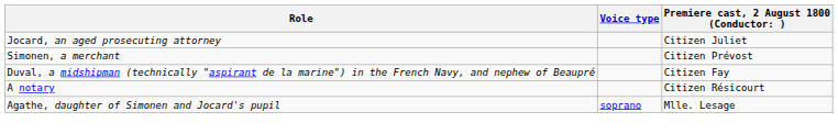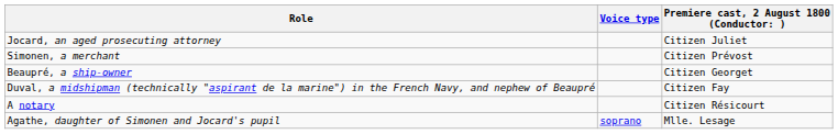 <table class="wikitable">
 <tr>
 <th>Role</th>
 <th><a href='#'>Voice type</a></th>
 <th>Premiere cast, 2 August 1800<br>(Conductor: )</th>
 </tr>
 <tr>
 <td>Jocard, <em>an aged prosecuting attorney</em></td>
 <td></td>
 <td>Citizen Juliet</td>
 </tr>
 <tr>
 <td>Simonen, <em>a merchant</em></td>
 <td></td>
 <td>Citizen Prévost</td>
 </tr>
 <tr>
+<td>Beaupré, <em>a <a href='#'>ship-owner</a></em></td>
+<td></td>
+<td>Citizen Georget</td>
+</tr>
+<tr>
 <td>Duval, <em>a <a href='#'>midshipman</a> (technically "<a href='#'>aspirant</a> de la marine") in the French Navy, and nephew of Beaupré</em></td>
 <td></td>
 <td>Citizen Fay</td>
 </tr>
 <tr>
 <td>A <a href='#'>notary</a></td>
 <td></td>
 <td>Citizen Résicourt</td>
 </tr>
 <tr>
 <td>Agathe, <em>daughter of Simonen and Jocard's pupil</em></td>
 <td><a href='#'>soprano</a></td>
 <td>Mlle. Lesage</td>
 </tr>
 </table>
